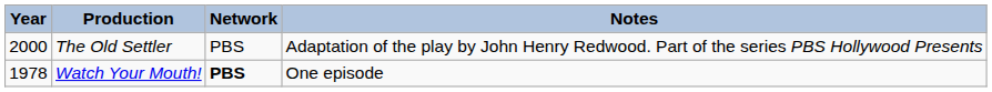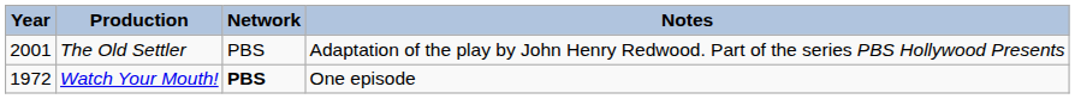 <table class="wikitable" style="font-size:90%;">
 <tr>
 <th style="background:#B0C4DE;">Year</th>
 <th style="background:#B0C4DE;">Production</th>
 <th style="background:#B0C4DE;">Network</th>
 <th style="background:#B0C4DE;">Notes</th>
 </tr>
 <tr>
-<td>2000</td>
+<td>2001</td>
 <td><em>The Old Settler</em></td>
 <td>PBS</td>
 <td>Adaptation of the play by John Henry Redwood. Part of the series <em>PBS Hollywood Presents</em></td>
 </tr>
 <tr>
-<td>1978</td>
+<td>1972</td>
 <td><em><a href='#'>Watch Your Mouth!</a></em></td>
 <td><strong>PBS</strong></td>
 <td>One episode</td>
 </tr>
 </table>
